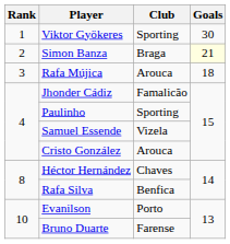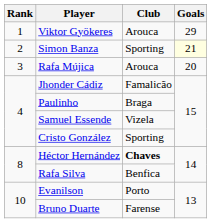 <table class="wikitable" style="text-align:center">
 <tr>
 <th>Rank</th>
 <th>Player</th>
 <th>Club</th>
 <th>Goals</th>
 </tr>
 <tr>
 <td>1</td>
 <td align="left"> <a href='#'>Viktor Gyökeres</a></td>
-<td align="left">Sporting</td>
-<td>30</td>
+<td align="left">Arouca</td>
+<td>29</td>
 </tr>
 <tr>
 <td>2</td>
 <td align="left"> <a href='#'>Simon Banza</a></td>
-<td align="left">Braga</td>
+<td align="left">Sporting</td>
 <td style="background: lightyellow;">21</td>
 </tr>
 <tr>
 <td>3</td>
 <td align="left"> <a href='#'>Rafa Mújica</a></td>
 <td align="left">Arouca</td>
-<td>18</td>
+<td>20</td>
 </tr>
 <tr>
 <td rowspan="4">4</td>
 <td align="left"> <a href='#'>Jhonder Cádiz</a></td>
 <td align="left">Famalicão</td>
 <td rowspan="4">15</td>
 </tr>
 <tr>
 <td align="left"> <a href='#'>Paulinho</a></td>
-<td align="left">Sporting</td>
+<td align="left">Braga</td>
 </tr>
 <tr>
 <td align="left"> <a href='#'>Samuel Essende</a></td>
 <td align="left">Vizela</td>
 </tr>
 <tr>
 <td align="left"> <a href='#'>Cristo González</a></td>
-<td align="left">Arouca</td>
+<td align="left">Sporting</td>
 </tr>
 <tr>
 <td rowspan="2">8</td>
 <td align="left"> <a href='#'>Héctor Hernández</a></td>
-<td align="left">Chaves</td>
+<td align="left"><strong>Chaves</strong></td>
 <td rowspan="2">14</td>
 </tr>
 <tr>
 <td align="left"> <a href='#'>Rafa Silva</a></td>
 <td align="left">Benfica</td>
 </tr>
 <tr>
 <td rowspan="2">10</td>
 <td align="left"> <a href='#'>Evanilson</a></td>
 <td align="left">Porto</td>
 <td rowspan="2">13</td>
 </tr>
 <tr>
 <td align="left"> <a href='#'>Bruno Duarte</a></td>
 <td align="left">Farense</td>
 </tr>
 </table>
